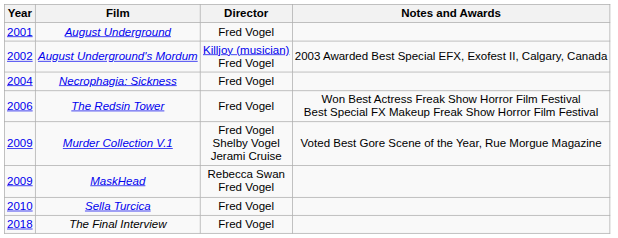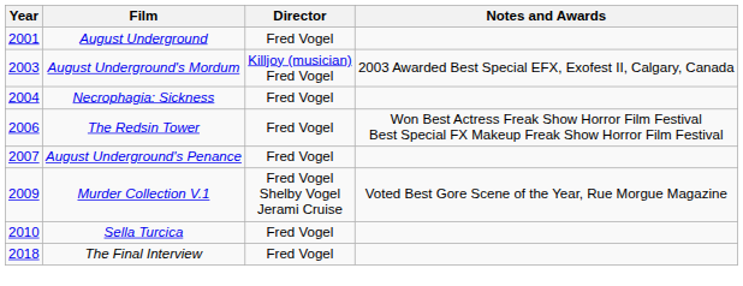 <table class=wikitable style=text-align:center>
 <tr>
 <th>Year</th>
 <th>Film</th>
 <th>Director</th>
 <th>Notes and Awards</th>
 </tr>
 <tr>
 <td><a href='#'>2001</a></td>
 <td><em><a href='#'>August Underground</a></em></td>
 <td>Fred Vogel</td>
 <td></td>
 </tr>
 <tr>
-<td><a href='#'>2002</a></td>
+<td><a href='#'>2003</a></td>
 <td><em><a href='#'>August Underground's Mordum</a></em></td>
 <td><a href='#'>Killjoy (musician)</a><br>Fred Vogel</td>
 <td>2003 Awarded Best Special EFX, Exofest II, Calgary, Canada</td>
 </tr>
 <tr>
 <td><a href='#'>2004</a></td>
 <td><em><a href='#'>Necrophagia: Sickness</a></em></td>
 <td>Fred Vogel</td>
 <td></td>
 </tr>
 <tr>
 <td><a href='#'>2006</a></td>
 <td><em><a href='#'>The Redsin Tower</a></em></td>
 <td>Fred Vogel</td>
 <td>Won Best Actress Freak Show Horror Film Festival <br> Best Special FX Makeup Freak Show Horror Film Festival</td>
 </tr>
 <tr>
+<td><a href='#'>2007</a></td>
+<td><em><a href='#'>August Underground's Penance</a></em></td>
+<td>Fred Vogel</td>
+<td></td>
+</tr>
+<tr>
 <td><a href='#'>2009</a></td>
 <td><em><a href='#'>Murder Collection V.1</a></em></td>
 <td>Fred Vogel<br> Shelby Vogel <br> Jerami Cruise</td>
 <td>Voted Best Gore Scene of the Year, Rue Morgue Magazine</td>
-</tr>
-<tr>
-<td><a href='#'>2009</a></td>
-<td><em><a href='#'>MaskHead</a></em></td>
-<td>Rebecca Swan<br>Fred Vogel</td>
-<td></td>
 </tr>
 <tr>
 <td><a href='#'>2010</a></td>
 <td><em><a href='#'>Sella Turcica</a></em></td>
 <td>Fred Vogel</td>
 <td></td>
 </tr>
 <tr>
 <td><a href='#'>2018</a></td>
 <td><em>The Final Interview</em></td>
 <td>Fred Vogel</td>
 <td></td>
 </tr>
 </table>
